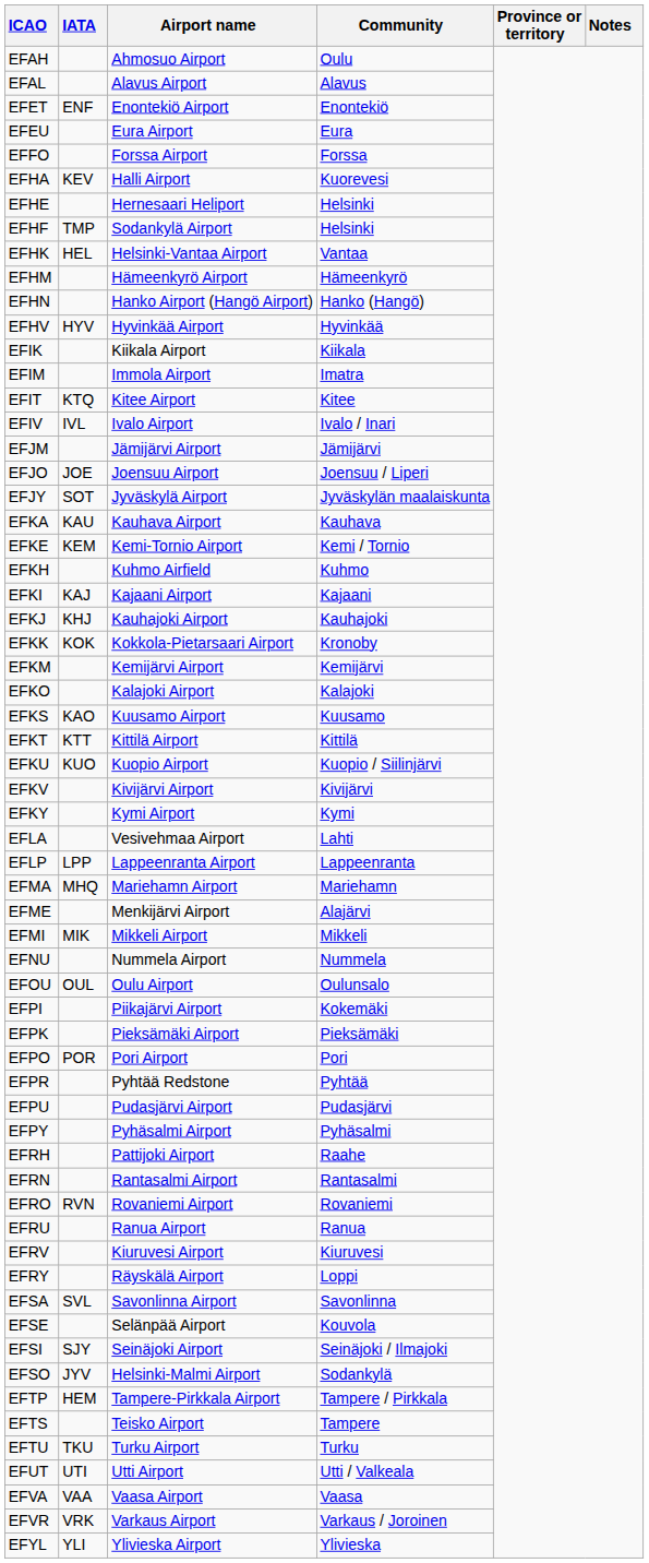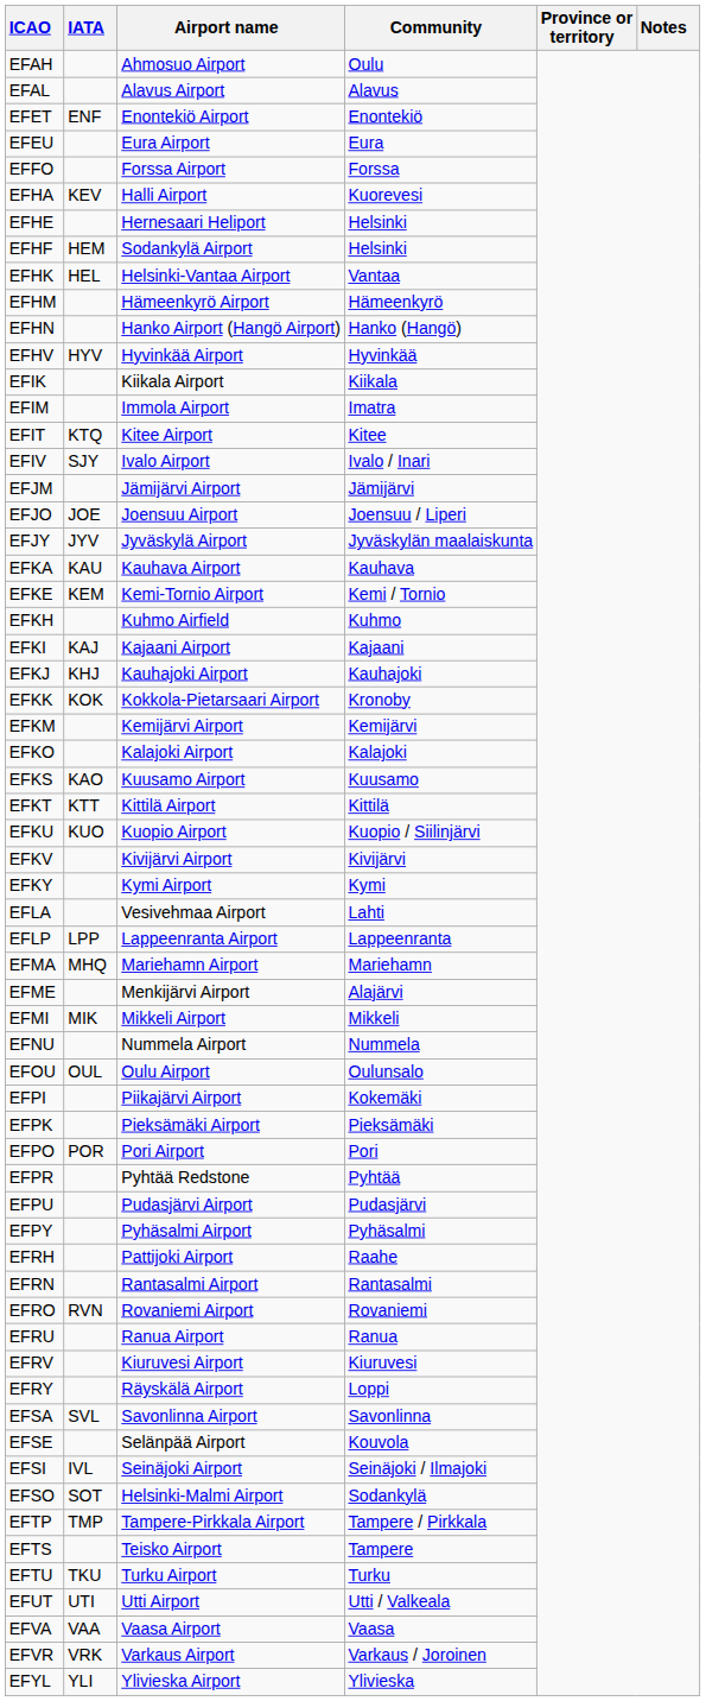 <table class="wikitable" style="width:auto;">
 <tr>
 <th width="*"><a href='#'>ICAO</a>  </th>
 <th width="*"><a href='#'>IATA</a>  </th>
 <th width="*">Airport name  </th>
 <th width="*">Community  </th>
 <th width="*">Province or<br>territory  </th>
 <th width="*">Notes  </th>
 </tr>
 <tr>
 <td>EFAH</td>
 <td></td>
 <td><a href='#'>Ahmosuo Airport</a></td>
 <td><a href='#'>Oulu</a></td>
 </tr>
 <tr>
 <td>EFAL</td>
 <td></td>
 <td><a href='#'>Alavus Airport</a></td>
 <td><a href='#'>Alavus</a></td>
 </tr>
 <tr>
 <td>EFET</td>
 <td>ENF</td>
 <td><a href='#'>Enontekiö Airport</a></td>
 <td><a href='#'>Enontekiö</a></td>
 </tr>
 <tr>
 <td>EFEU</td>
 <td></td>
 <td><a href='#'>Eura Airport</a></td>
 <td><a href='#'>Eura</a></td>
 </tr>
 <tr>
 <td>EFFO</td>
 <td></td>
 <td><a href='#'>Forssa Airport</a></td>
 <td><a href='#'>Forssa</a></td>
 </tr>
 <tr>
 <td>EFHA</td>
 <td>KEV</td>
 <td><a href='#'>Halli Airport</a></td>
 <td><a href='#'>Kuorevesi</a></td>
 </tr>
 <tr>
 <td>EFHE</td>
 <td></td>
 <td><a href='#'>Hernesaari Heliport</a></td>
 <td><a href='#'>Helsinki</a></td>
 </tr>
 <tr>
 <td>EFHF</td>
-<td>TMP</td>
+<td>HEM</td>
 <td><a href='#'>Sodankylä Airport</a></td>
 <td><a href='#'>Helsinki</a></td>
 </tr>
 <tr>
 <td>EFHK</td>
 <td>HEL</td>
 <td><a href='#'>Helsinki-Vantaa Airport</a></td>
 <td><a href='#'>Vantaa</a></td>
 </tr>
 <tr>
 <td>EFHM</td>
 <td></td>
 <td><a href='#'>Hämeenkyrö Airport</a></td>
 <td><a href='#'>Hämeenkyrö</a></td>
 </tr>
 <tr>
 <td>EFHN</td>
 <td></td>
 <td><a href='#'>Hanko Airport</a> (<a href='#'>Hangö Airport</a>)</td>
 <td><a href='#'>Hanko</a> (<a href='#'>Hangö</a>)</td>
 </tr>
 <tr>
 <td>EFHV</td>
 <td>HYV</td>
 <td><a href='#'>Hyvinkää Airport</a></td>
 <td><a href='#'>Hyvinkää</a></td>
 </tr>
 <tr>
 <td>EFIK</td>
 <td></td>
 <td>Kiikala Airport</td>
 <td><a href='#'>Kiikala</a></td>
 </tr>
 <tr>
 <td>EFIM</td>
 <td></td>
 <td><a href='#'>Immola Airport</a></td>
 <td><a href='#'>Imatra</a></td>
 </tr>
 <tr>
 <td>EFIT</td>
 <td>KTQ</td>
 <td><a href='#'>Kitee Airport</a></td>
 <td><a href='#'>Kitee</a></td>
 </tr>
 <tr>
 <td>EFIV</td>
-<td>IVL</td>
+<td>SJY</td>
 <td><a href='#'>Ivalo Airport</a></td>
 <td><a href='#'>Ivalo</a> / <a href='#'>Inari</a></td>
 </tr>
 <tr>
 <td>EFJM</td>
 <td></td>
 <td><a href='#'>Jämijärvi Airport</a></td>
 <td><a href='#'>Jämijärvi</a></td>
 </tr>
 <tr>
 <td>EFJO</td>
 <td>JOE</td>
 <td><a href='#'>Joensuu Airport</a></td>
 <td><a href='#'>Joensuu</a> / <a href='#'>Liperi</a></td>
 </tr>
 <tr>
 <td>EFJY</td>
-<td>SOT</td>
+<td>JYV</td>
 <td><a href='#'>Jyväskylä Airport</a></td>
 <td><a href='#'>Jyväskylän maalaiskunta</a></td>
 </tr>
 <tr>
 <td>EFKA</td>
 <td>KAU</td>
 <td><a href='#'>Kauhava Airport</a></td>
 <td><a href='#'>Kauhava</a></td>
 </tr>
 <tr>
 <td>EFKE</td>
 <td>KEM</td>
 <td><a href='#'>Kemi-Tornio Airport</a></td>
 <td><a href='#'>Kemi</a> / <a href='#'>Tornio</a></td>
 </tr>
 <tr>
 <td>EFKH</td>
 <td></td>
 <td><a href='#'>Kuhmo Airfield</a></td>
 <td><a href='#'>Kuhmo</a></td>
 </tr>
 <tr>
 <td>EFKI</td>
 <td>KAJ</td>
 <td><a href='#'>Kajaani Airport</a></td>
 <td><a href='#'>Kajaani</a></td>
 </tr>
 <tr>
 <td>EFKJ</td>
 <td>KHJ</td>
 <td><a href='#'>Kauhajoki Airport</a></td>
 <td><a href='#'>Kauhajoki</a></td>
 </tr>
 <tr>
 <td>EFKK</td>
 <td>KOK</td>
 <td><a href='#'>Kokkola-Pietarsaari Airport</a></td>
 <td><a href='#'>Kronoby</a></td>
 </tr>
 <tr>
 <td>EFKM</td>
 <td></td>
 <td><a href='#'>Kemijärvi Airport</a></td>
 <td><a href='#'>Kemijärvi</a></td>
 </tr>
 <tr>
 <td>EFKO</td>
 <td></td>
 <td><a href='#'>Kalajoki Airport</a></td>
 <td><a href='#'>Kalajoki</a></td>
 </tr>
 <tr>
 <td>EFKS</td>
 <td>KAO</td>
 <td><a href='#'>Kuusamo Airport</a></td>
 <td><a href='#'>Kuusamo</a></td>
 </tr>
 <tr>
 <td>EFKT</td>
 <td>KTT</td>
 <td><a href='#'>Kittilä Airport</a></td>
 <td><a href='#'>Kittilä</a></td>
 </tr>
 <tr>
 <td>EFKU</td>
 <td>KUO</td>
 <td><a href='#'>Kuopio Airport</a></td>
 <td><a href='#'>Kuopio</a> / <a href='#'>Siilinjärvi</a></td>
 </tr>
 <tr>
 <td>EFKV</td>
 <td></td>
 <td><a href='#'>Kivijärvi Airport</a></td>
 <td><a href='#'>Kivijärvi</a></td>
 </tr>
 <tr>
 <td>EFKY</td>
 <td></td>
 <td><a href='#'>Kymi Airport</a></td>
 <td><a href='#'>Kymi</a></td>
 </tr>
 <tr>
 <td>EFLA</td>
 <td></td>
 <td>Vesivehmaa Airport</td>
 <td><a href='#'>Lahti</a></td>
 </tr>
 <tr>
 <td>EFLP</td>
 <td>LPP</td>
 <td><a href='#'>Lappeenranta Airport</a></td>
 <td><a href='#'>Lappeenranta</a></td>
 </tr>
 <tr>
 <td>EFMA</td>
 <td>MHQ</td>
 <td><a href='#'>Mariehamn Airport</a></td>
 <td><a href='#'>Mariehamn</a></td>
 </tr>
 <tr>
 <td>EFME</td>
 <td></td>
 <td>Menkijärvi Airport</td>
 <td><a href='#'>Alajärvi</a></td>
 </tr>
 <tr>
 <td>EFMI</td>
 <td>MIK</td>
 <td><a href='#'>Mikkeli Airport</a></td>
 <td><a href='#'>Mikkeli</a></td>
 </tr>
 <tr>
 <td>EFNU</td>
 <td></td>
 <td>Nummela Airport</td>
 <td><a href='#'>Nummela</a></td>
 </tr>
 <tr>
 <td>EFOU</td>
 <td>OUL</td>
 <td><a href='#'>Oulu Airport</a></td>
 <td><a href='#'>Oulunsalo</a></td>
 </tr>
 <tr>
 <td>EFPI</td>
 <td></td>
 <td><a href='#'>Piikajärvi Airport</a></td>
 <td><a href='#'>Kokemäki</a></td>
 </tr>
 <tr>
 <td>EFPK</td>
 <td></td>
 <td><a href='#'>Pieksämäki Airport</a></td>
 <td><a href='#'>Pieksämäki</a></td>
 </tr>
 <tr>
 <td>EFPO</td>
 <td>POR</td>
 <td><a href='#'>Pori Airport</a></td>
 <td><a href='#'>Pori</a></td>
 </tr>
 <tr>
 <td>EFPR</td>
 <td></td>
 <td>Pyhtää Redstone</td>
 <td><a href='#'>Pyhtää</a></td>
 </tr>
 <tr>
 <td>EFPU</td>
 <td></td>
 <td><a href='#'>Pudasjärvi Airport</a></td>
 <td><a href='#'>Pudasjärvi</a></td>
 </tr>
 <tr>
 <td>EFPY</td>
 <td></td>
 <td><a href='#'>Pyhäsalmi Airport</a></td>
 <td><a href='#'>Pyhäsalmi</a></td>
 </tr>
 <tr>
 <td>EFRH</td>
 <td></td>
 <td><a href='#'>Pattijoki Airport</a></td>
 <td><a href='#'>Raahe</a></td>
 </tr>
 <tr>
 <td>EFRN</td>
 <td></td>
 <td><a href='#'>Rantasalmi Airport</a></td>
 <td><a href='#'>Rantasalmi</a></td>
 </tr>
 <tr>
 <td>EFRO</td>
 <td>RVN</td>
 <td><a href='#'>Rovaniemi Airport</a></td>
 <td><a href='#'>Rovaniemi</a></td>
 </tr>
 <tr>
 <td>EFRU</td>
 <td></td>
 <td><a href='#'>Ranua Airport</a></td>
 <td><a href='#'>Ranua</a></td>
 </tr>
 <tr>
 <td>EFRV</td>
 <td></td>
 <td><a href='#'>Kiuruvesi Airport</a></td>
 <td><a href='#'>Kiuruvesi</a></td>
 </tr>
 <tr>
 <td>EFRY</td>
 <td></td>
 <td><a href='#'>Räyskälä Airport</a></td>
 <td><a href='#'>Loppi</a></td>
 </tr>
 <tr>
 <td>EFSA</td>
 <td>SVL</td>
 <td><a href='#'>Savonlinna Airport</a></td>
 <td><a href='#'>Savonlinna</a></td>
 </tr>
 <tr>
 <td>EFSE</td>
 <td></td>
 <td>Selänpää Airport</td>
 <td><a href='#'>Kouvola</a></td>
 </tr>
 <tr>
 <td>EFSI</td>
-<td>SJY</td>
+<td>IVL</td>
 <td><a href='#'>Seinäjoki Airport</a></td>
 <td><a href='#'>Seinäjoki</a> / <a href='#'>Ilmajoki</a></td>
 </tr>
 <tr>
 <td>EFSO</td>
-<td>JYV</td>
+<td>SOT</td>
 <td><a href='#'>Helsinki-Malmi Airport</a></td>
 <td><a href='#'>Sodankylä</a></td>
 </tr>
 <tr>
 <td>EFTP</td>
-<td>HEM</td>
+<td>TMP</td>
 <td><a href='#'>Tampere-Pirkkala Airport</a></td>
 <td><a href='#'>Tampere</a> / <a href='#'>Pirkkala</a></td>
 </tr>
 <tr>
 <td>EFTS</td>
 <td></td>
 <td><a href='#'>Teisko Airport</a></td>
 <td><a href='#'>Tampere</a></td>
 </tr>
 <tr>
 <td>EFTU</td>
 <td>TKU</td>
 <td><a href='#'>Turku Airport</a></td>
 <td><a href='#'>Turku</a></td>
 </tr>
 <tr>
 <td>EFUT</td>
 <td>UTI</td>
 <td><a href='#'>Utti Airport</a></td>
 <td><a href='#'>Utti</a> / <a href='#'>Valkeala</a></td>
 </tr>
 <tr>
 <td>EFVA</td>
 <td>VAA</td>
 <td><a href='#'>Vaasa Airport</a></td>
 <td><a href='#'>Vaasa</a></td>
 </tr>
 <tr>
 <td>EFVR</td>
 <td>VRK</td>
 <td><a href='#'>Varkaus Airport</a></td>
 <td><a href='#'>Varkaus</a> / <a href='#'>Joroinen</a></td>
 </tr>
 <tr>
 <td>EFYL</td>
 <td>YLI</td>
 <td><a href='#'>Ylivieska Airport</a></td>
 <td><a href='#'>Ylivieska</a></td>
 </tr>
 </table>
